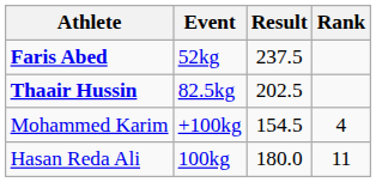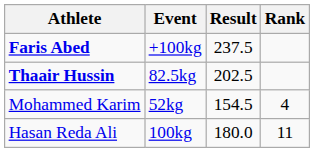 <table class=wikitable style="font-size:90%">
 <tr>
 <th>Athlete</th>
 <th>Event</th>
 <th>Result</th>
 <th>Rank</th>
 </tr>
 <tr>
 <td><strong><a href='#'>Faris Abed</a></strong></td>
-<td><a href='#'>52kg</a></td>
+<td><a href='#'>+100kg</a></td>
 <td style="text-align:center;">237.5</td>
 <td style="text-align:center;"></td>
 </tr>
 <tr>
 <td><strong><a href='#'>Thaair Hussin</a></strong></td>
 <td><a href='#'>82.5kg</a></td>
 <td style="text-align:center;">202.5</td>
 <td style="text-align:center;"></td>
 </tr>
 <tr>
 <td><a href='#'>Mohammed Karim</a></td>
-<td><a href='#'>+100kg</a></td>
+<td><a href='#'>52kg</a></td>
 <td style="text-align:center;">154.5</td>
 <td style="text-align:center;">4</td>
 </tr>
 <tr>
 <td><a href='#'>Hasan Reda Ali</a></td>
 <td><a href='#'>100kg</a></td>
 <td style="text-align:center;">180.0</td>
 <td style="text-align:center;">11</td>
 </tr>
 </table>
